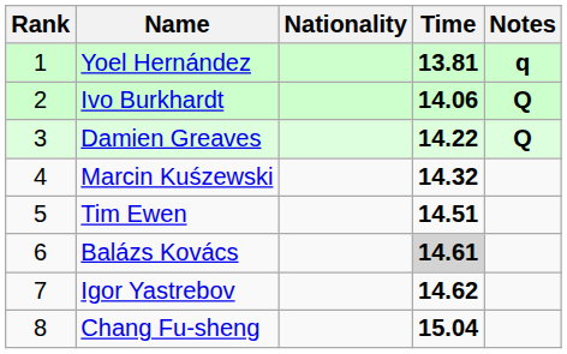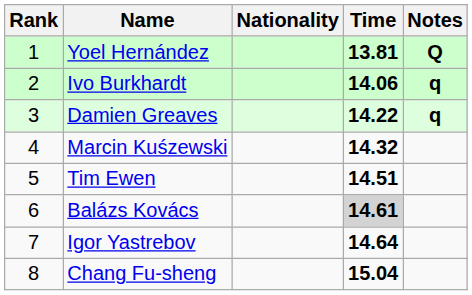 <table class="wikitable sortable" style="text-align:center">
 <tr>
 <th>Rank</th>
 <th>Name</th>
 <th>Nationality</th>
 <th>Time</th>
 <th>Notes</th>
 </tr>
 <tr bgcolor=ccffcc>
 <td>1</td>
 <td align=left><a href='#'>Yoel Hernández</a></td>
 <td align=left></td>
 <td><strong>13.81</strong></td>
-<td><strong>q</strong></td>
+<td><strong>Q</strong></td>
 </tr>
 <tr bgcolor=ccffcc>
 <td>2</td>
 <td align=left><a href='#'>Ivo Burkhardt</a></td>
 <td align=left></td>
 <td><strong>14.06</strong></td>
-<td><strong>Q</strong></td>
+<td><strong>q</strong></td>
 </tr>
 <tr bgcolor=ddffdd>
 <td>3</td>
 <td align=left><a href='#'>Damien Greaves</a></td>
 <td align=left></td>
 <td><strong>14.22</strong></td>
-<td><strong>Q</strong></td>
+<td><strong>q</strong></td>
 </tr>
 <tr>
 <td>4</td>
 <td align=left><a href='#'>Marcin Kuśzewski</a></td>
 <td align=left></td>
 <td><strong>14.32</strong></td>
 <td></td>
 </tr>
 <tr>
 <td>5</td>
 <td align=left><a href='#'>Tim Ewen</a></td>
 <td align=left></td>
 <td><strong>14.51</strong></td>
 <td></td>
 </tr>
 <tr>
 <td>6</td>
 <td align=left><a href='#'>Balázs Kovács</a></td>
 <td align=left></td>
 <td style="background: lightgrey;"><strong>14.61</strong></td>
 <td></td>
 </tr>
 <tr>
 <td>7</td>
 <td align=left><a href='#'>Igor Yastrebov</a></td>
 <td align=left></td>
-<td><strong>14.62</strong></td>
+<td><strong>14.64</strong></td>
 <td></td>
 </tr>
 <tr>
 <td>8</td>
 <td align=left><a href='#'>Chang Fu-sheng</a></td>
 <td align=left></td>
 <td><strong>15.04</strong></td>
 <td></td>
 </tr>
 </table>
